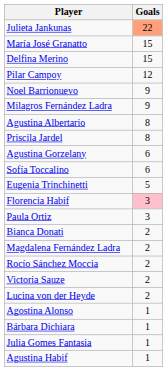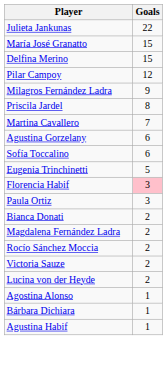 <table class="wikitable sortable">
 <tr>
 <th width=200px>Player</th>
 <th width=40px>Goals</th>
 </tr>
 <tr>
 <td><a href='#'>Julieta Jankunas</a></td>
-<td align=center style="background: lightsalmon;">22</td>
+<td align=center>22</td>
 </tr>
 <tr>
 <td><a href='#'>María José Granatto</a></td>
 <td align=center>15</td>
 </tr>
 <tr>
 <td><a href='#'>Delfina Merino</a></td>
 <td align=center>15</td>
 </tr>
 <tr>
 <td><a href='#'>Pilar Campoy</a></td>
 <td align=center>12</td>
 </tr>
 <tr>
-<td><a href='#'>Noel Barrionuevo</a></td>
-<td align=center>9</td>
-</tr>
-<tr>
 <td><a href='#'>Milagros Fernández Ladra</a></td>
 <td align=center>9</td>
 </tr>
 <tr>
-<td><a href='#'>Agustina Albertario</a></td>
+<td><a href='#'>Priscila Jardel</a></td>
 <td align=center>8</td>
 </tr>
 <tr>
-<td><a href='#'>Priscila Jardel</a></td>
-<td align=center>8</td>
+<td><a href='#'>Martina Cavallero</a></td>
+<td align=center>7</td>
 </tr>
 <tr>
 <td><a href='#'>Agustina Gorzelany</a></td>
 <td align=center>6</td>
 </tr>
 <tr>
 <td><a href='#'>Sofía Toccalino</a></td>
 <td align=center>6</td>
 </tr>
 <tr>
 <td><a href='#'>Eugenia Trinchinetti</a></td>
 <td align=center>5</td>
 </tr>
 <tr>
 <td><a href='#'>Florencia Habif</a></td>
 <td align=center style="background: pink;">3</td>
 </tr>
 <tr>
 <td><a href='#'>Paula Ortiz</a></td>
 <td align=center>3</td>
 </tr>
 <tr>
 <td><a href='#'>Bianca Donati</a></td>
 <td align=center>2</td>
 </tr>
 <tr>
 <td><a href='#'>Magdalena Fernández Ladra</a></td>
 <td align=center>2</td>
 </tr>
 <tr>
 <td><a href='#'>Rocío Sánchez Moccia</a></td>
 <td align=center>2</td>
 </tr>
 <tr>
 <td><a href='#'>Victoria Sauze</a></td>
 <td align=center>2</td>
 </tr>
 <tr>
 <td><a href='#'>Lucina von der Heyde</a></td>
 <td align=center>2</td>
 </tr>
 <tr>
 <td><a href='#'>Agostina Alonso</a></td>
 <td align=center>1</td>
 </tr>
 <tr>
 <td><a href='#'>Bárbara Dichiara</a></td>
 <td align=center>1</td>
 </tr>
 <tr>
-<td><a href='#'>Julia Gomes Fantasia</a></td>
-<td align=center>1</td>
-</tr>
-<tr>
 <td><a href='#'>Agustina Habif</a></td>
 <td align=center>1</td>
 </tr>
 </table>
